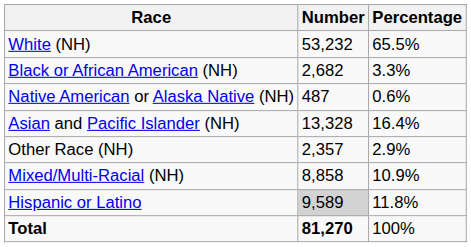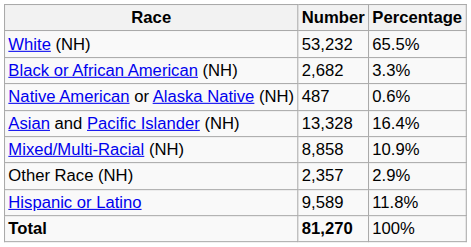 <table class="wikitable">
 <tr>
 <th>Race</th>
 <th>Number</th>
 <th>Percentage</th>
 </tr>
 <tr>
 <td><a href='#'>White</a> (NH)</td>
 <td>53,232</td>
 <td>65.5%</td>
 </tr>
 <tr>
 <td><a href='#'>Black or African American</a> (NH)</td>
 <td>2,682</td>
 <td>3.3%</td>
 </tr>
 <tr>
 <td><a href='#'>Native American</a> or <a href='#'>Alaska Native</a> (NH)</td>
 <td>487</td>
 <td>0.6%</td>
 </tr>
 <tr>
 <td><a href='#'>Asian</a> and <a href='#'>Pacific Islander</a> (NH)</td>
 <td>13,328</td>
 <td>16.4%</td>
 </tr>
 <tr>
+<td><a href='#'>Mixed/Multi-Racial</a> (NH)</td>
+<td>8,858</td>
+<td>10.9%</td>
+</tr>
+<tr>
 <td>Other Race (NH)</td>
 <td>2,357</td>
 <td>2.9%</td>
 </tr>
 <tr>
-<td><a href='#'>Mixed/Multi-Racial</a> (NH)</td>
-<td>8,858</td>
-<td>10.9%</td>
-</tr>
-<tr>
 <td><a href='#'>Hispanic or Latino</a></td>
-<td style="background: lightgrey;">9,589</td>
+<td>9,589</td>
 <td>11.8%</td>
 </tr>
 <tr>
 <td><strong>Total</strong></td>
 <td><strong>81,270</strong></td>
 <td>100%</td>
 </tr>
 </table>
